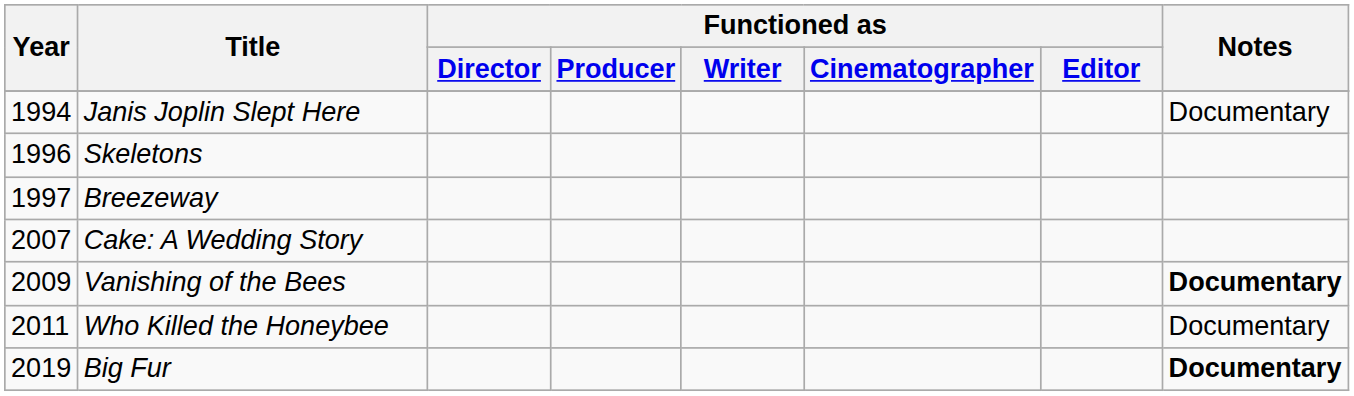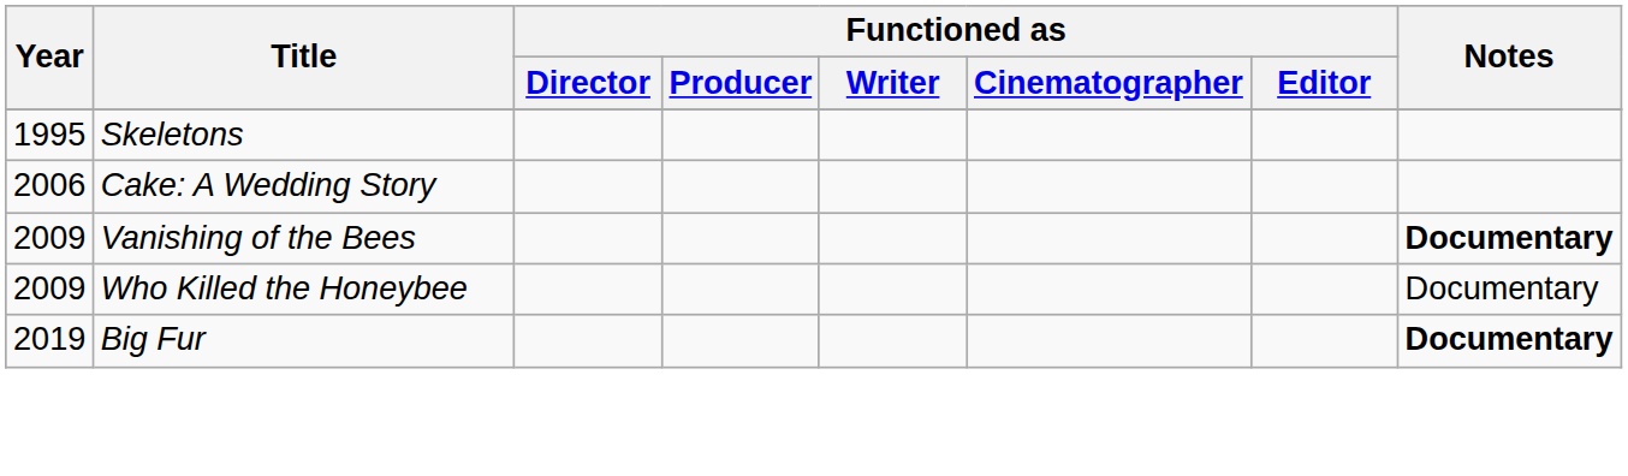 <table class="wikitable" style="margin-right: 0;">
 <tr>
 <th rowspan="2" style="width:33px;">Year</th>
 <th rowspan="2" style="width:200px;">Title</th>
 <th colspan="5">Functioned as</th>
 <th rowspan="2">Notes</th>
 </tr>
 <tr>
 <th style="width:65px;"><a href='#'>Director</a></th>
 <th style="width:65px;"><a href='#'>Producer</a></th>
 <th style="width:65px;"><a href='#'>Writer</a></th>
 <th style="width:65px;"><a href='#'>Cinematographer</a></th>
 <th style="width:65px;"><a href='#'>Editor</a></th>
 </tr>
 <tr>
 </tr>
 <tr>
-<td>1994</td>
-<td><em>Janis Joplin Slept Here</em></td>
-<td></td>
-<td></td>
-<td></td>
-<td></td>
-<td></td>
-<td>Documentary</td>
-</tr>
-<tr>
-<td>1996</td>
+<td>1995</td>
 <td><em>Skeletons</em></td>
 <td></td>
 <td></td>
 <td></td>
 <td></td>
 <td></td>
 <td></td>
 </tr>
 <tr>
-<td>1997</td>
-<td><em>Breezeway</em></td>
-<td></td>
-<td></td>
-<td></td>
-<td></td>
-<td></td>
-<td></td>
-</tr>
-<tr>
-<td>2007</td>
+<td>2006</td>
 <td><em>Cake: A Wedding Story</em></td>
 <td></td>
 <td></td>
 <td></td>
 <td></td>
 <td></td>
 <td></td>
 </tr>
 <tr>
 <td>2009</td>
 <td><em>Vanishing of the Bees</em></td>
 <td></td>
 <td></td>
 <td></td>
 <td></td>
 <td></td>
 <td><strong>Documentary</strong></td>
 </tr>
 <tr>
-<td>2011</td>
+<td>2009</td>
 <td><em>Who Killed the Honeybee</em></td>
 <td></td>
 <td></td>
 <td></td>
 <td></td>
 <td></td>
 <td>Documentary</td>
 </tr>
 <tr>
 <td>2019</td>
 <td><em>Big Fur</em></td>
 <td></td>
 <td></td>
 <td></td>
 <td></td>
 <td></td>
 <td><strong>Documentary</strong></td>
 </tr>
 </table>
